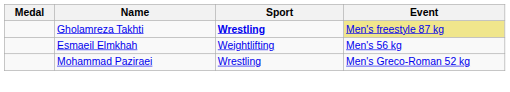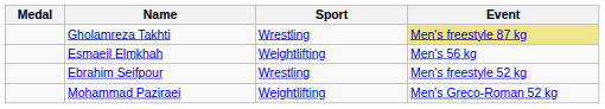 <table class="wikitable sortable" style="text-align:left;">
 <tr>
 <th width="70">Medal</th>
 <th width="240">Name</th>
 <th width="190">Sport</th>
 <th width="240">Event</th>
 </tr>
 <tr>
 <td></td>
 <td><a href='#'>Gholamreza Takhti</a></td>
-<td><strong><a href='#'>Wrestling</a></strong></td>
+<td><a href='#'>Wrestling</a></td>
 <td style="background: khaki;"><a href='#'>Men's freestyle 87 kg</a></td>
 </tr>
 <tr>
 <td></td>
 <td><a href='#'>Esmaeil Elmkhah</a></td>
 <td><a href='#'>Weightlifting</a></td>
 <td><a href='#'>Men's 56 kg</a></td>
 </tr>
 <tr>
 <td></td>
+<td><a href='#'>Ebrahim Seifpour</a></td>
+<td><a href='#'>Wrestling</a></td>
+<td><a href='#'>Men's freestyle 52 kg</a></td>
+</tr>
+<tr>
+<td></td>
 <td><a href='#'>Mohammad Paziraei</a></td>
-<td><a href='#'>Wrestling</a></td>
+<td><a href='#'>Weightlifting</a></td>
 <td><a href='#'>Men's Greco-Roman 52 kg</a></td>
 </tr>
 </table>
